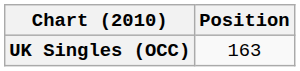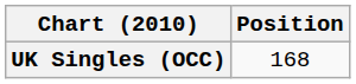 <table class="wikitable plainrowheaders" style="text-align:center">
 <tr>
 <th scope="col">Chart (2010)</th>
 <th scope="col">Position</th>
 </tr>
 <tr>
 <th scope="row">UK Singles (OCC)</th>
-<td>163</td>
+<td>168</td>
 </tr>
 </table>
